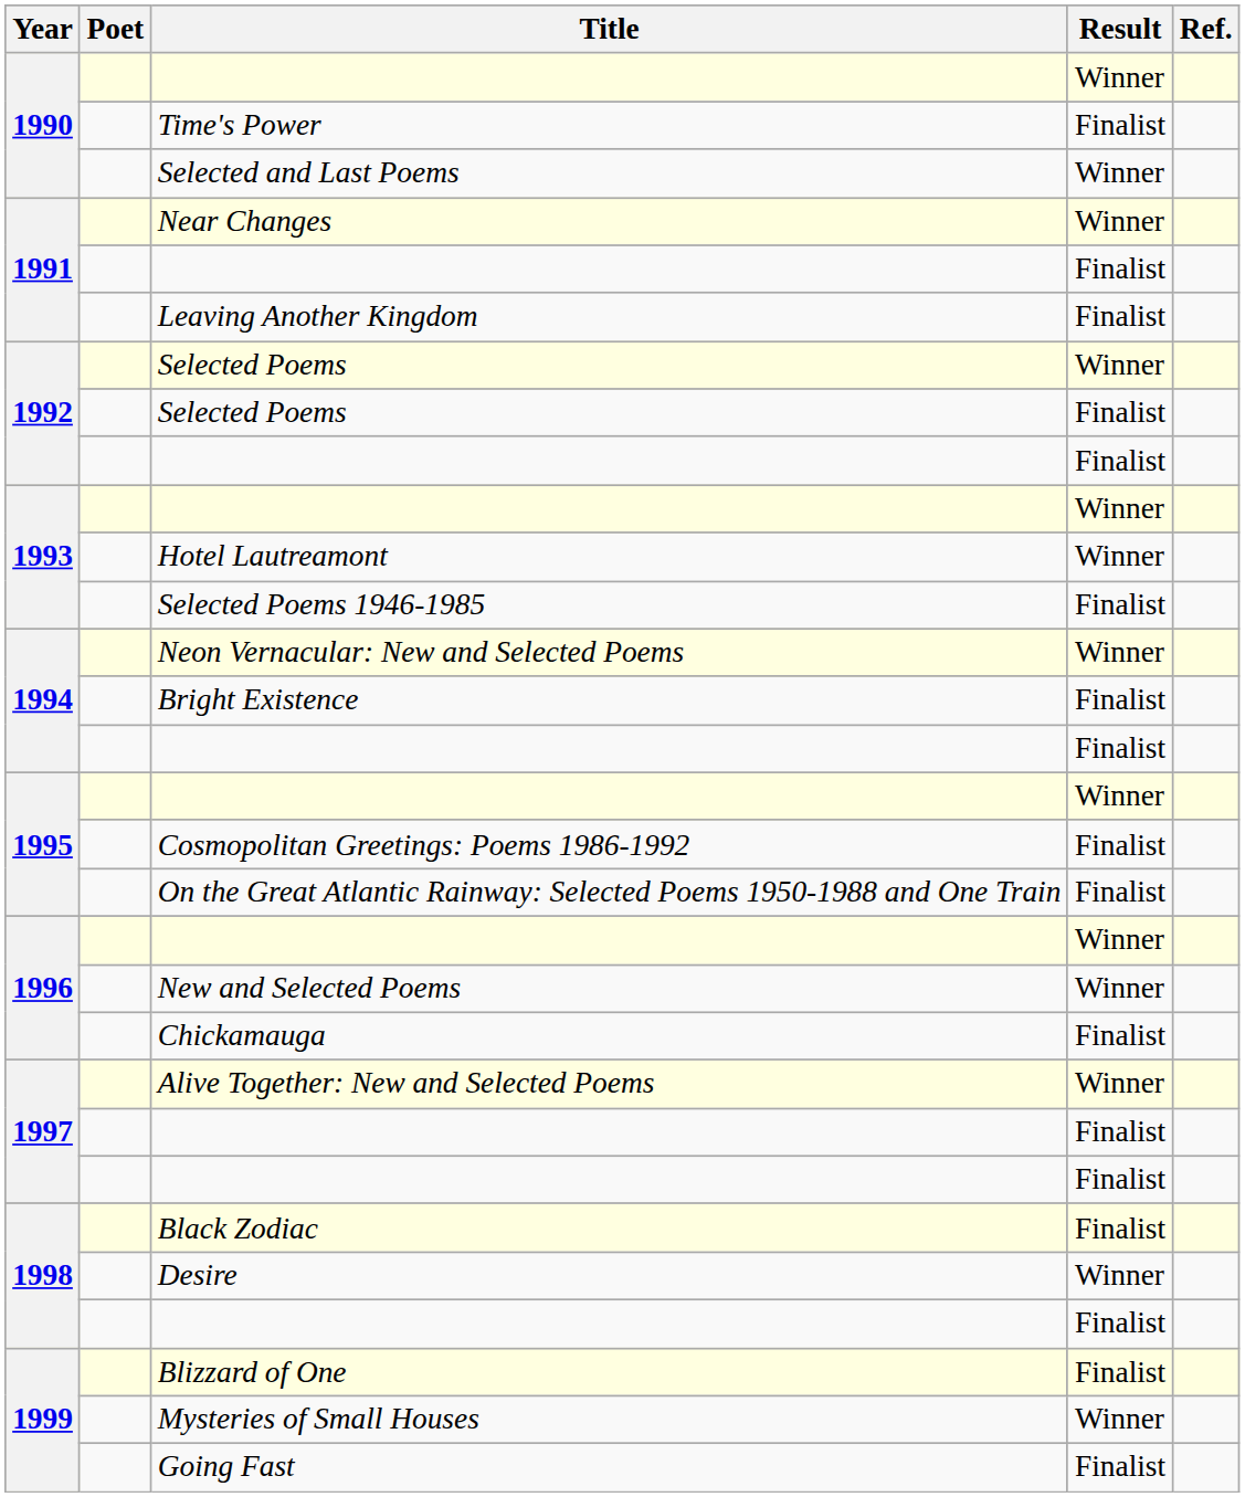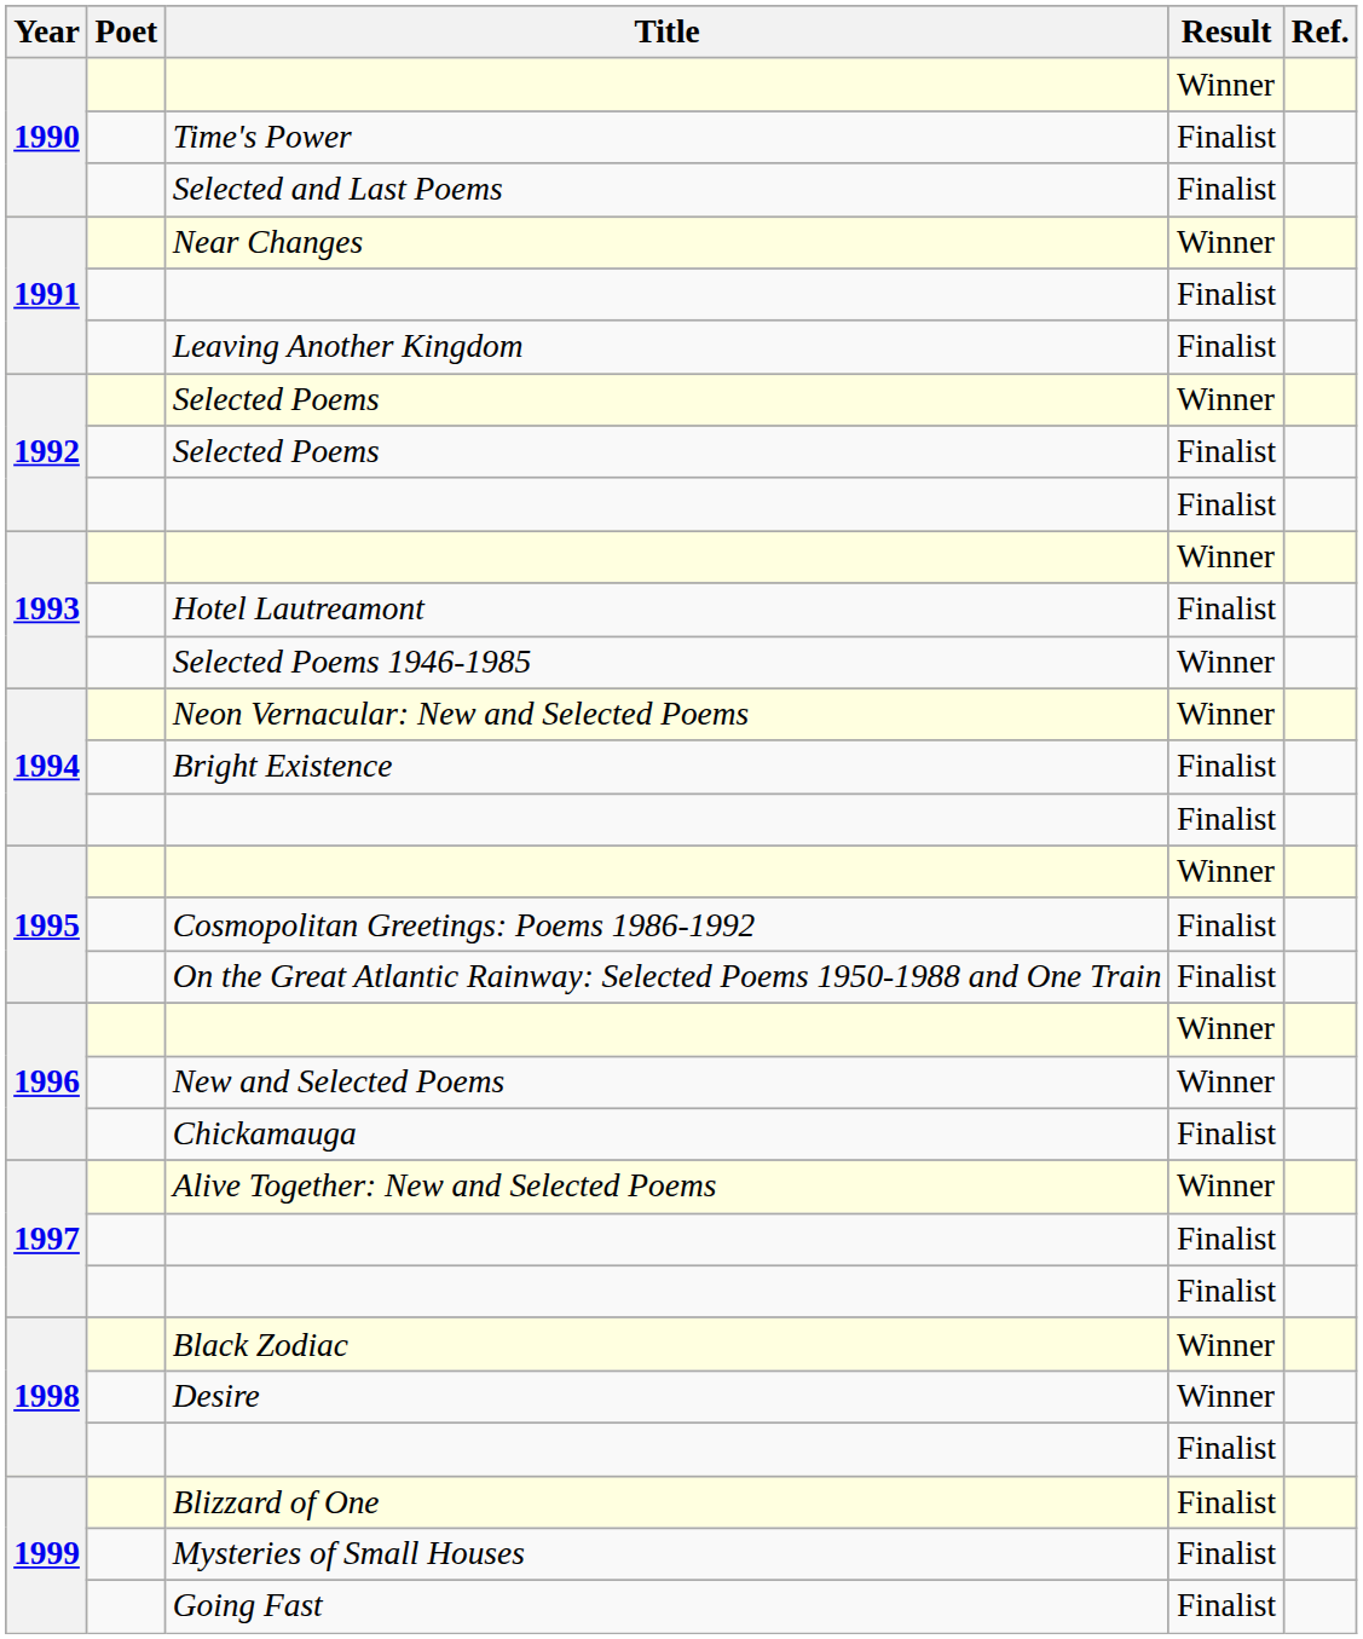 <table class="wikitable sortable mw-collapsible">
 <tr>
 <th>Year</th>
 <th>Poet</th>
 <th>Title</th>
 <th>Result</th>
 <th>Ref.</th>
 </tr>
 <tr style=background-color:lightyellow;>
 <th rowspan="3"><a href='#'>1990</a></th>
 <td></td>
 <td><em></em></td>
 <td>Winner</td>
 <td></td>
 </tr>
 <tr>
 <td></td>
 <td><em>Time's Power</em></td>
 <td>Finalist</td>
 <td></td>
 </tr>
 <tr>
 <td></td>
 <td><em>Selected and Last Poems</em></td>
-<td>Winner</td>
+<td>Finalist</td>
 <td></td>
 </tr>
 <tr style=background-color:lightyellow;>
 <th rowspan="3"><a href='#'>1991</a></th>
 <td></td>
 <td><em>Near Changes</em></td>
 <td>Winner</td>
 <td></td>
 </tr>
 <tr>
 <td></td>
 <td><em></em></td>
 <td>Finalist</td>
 <td></td>
 </tr>
 <tr>
 <td></td>
 <td><em>Leaving Another Kingdom</em></td>
 <td>Finalist</td>
 <td></td>
 </tr>
 <tr style=background-color:lightyellow;>
 <th rowspan="3"><a href='#'>1992</a></th>
 <td></td>
 <td><em>Selected Poems</em></td>
 <td>Winner</td>
 <td></td>
 </tr>
 <tr>
 <td></td>
 <td><em>Selected Poems</em></td>
 <td>Finalist</td>
 <td></td>
 </tr>
 <tr>
 <td></td>
 <td></td>
 <td>Finalist</td>
 <td></td>
 </tr>
 <tr style=background-color:lightyellow;>
 <th rowspan="3"><a href='#'>1993</a></th>
 <td></td>
 <td><em></em></td>
 <td>Winner</td>
 <td></td>
 </tr>
 <tr>
 <td></td>
 <td><em>Hotel Lautreamont</em></td>
-<td>Winner</td>
+<td>Finalist</td>
 <td></td>
 </tr>
 <tr>
 <td></td>
 <td><em>Selected Poems 1946-1985</em></td>
-<td>Finalist</td>
+<td>Winner</td>
 <td></td>
 </tr>
 <tr style=background-color:lightyellow;>
 <th rowspan="3"><a href='#'>1994</a></th>
 <td></td>
 <td><em>Neon Vernacular: New and Selected Poems</em></td>
 <td>Winner</td>
 <td></td>
 </tr>
 <tr>
 <td></td>
 <td><em>Bright Existence</em></td>
 <td>Finalist</td>
 <td></td>
 </tr>
 <tr>
 <td></td>
 <td><em></em></td>
 <td>Finalist</td>
 <td></td>
 </tr>
 <tr style=background-color:lightyellow;>
 <th rowspan="3"><a href='#'>1995</a></th>
 <td></td>
 <td><em></em></td>
 <td>Winner</td>
 <td></td>
 </tr>
 <tr>
 <td></td>
 <td><em>Cosmopolitan Greetings: Poems 1986-1992</em></td>
 <td>Finalist</td>
 <td></td>
 </tr>
 <tr>
 <td></td>
 <td><em>On the  Great Atlantic Rainway: Selected Poems 1950-1988 and One Train</em></td>
 <td>Finalist</td>
 <td></td>
 </tr>
 <tr style=background-color:lightyellow;>
 <th rowspan="3"><a href='#'>1996</a></th>
 <td></td>
 <td><em></em></td>
 <td>Winner</td>
 <td></td>
 </tr>
 <tr>
 <td></td>
 <td><em>New and Selected Poems</em></td>
 <td>Winner</td>
 <td></td>
 </tr>
 <tr>
 <td></td>
 <td><em>Chickamauga</em></td>
 <td>Finalist</td>
 <td></td>
 </tr>
 <tr style=background-color:lightyellow;>
 <th rowspan="3"><a href='#'>1997</a></th>
 <td></td>
 <td><em>Alive Together: New and Selected Poems</em></td>
 <td>Winner</td>
 <td></td>
 </tr>
 <tr>
 <td></td>
 <td><em></em></td>
 <td>Finalist</td>
 <td></td>
 </tr>
 <tr>
 <td></td>
 <td><em></em></td>
 <td>Finalist</td>
 <td></td>
 </tr>
 <tr style=background-color:lightyellow;>
 <th rowspan="3"><a href='#'>1998</a></th>
 <td></td>
 <td><em>Black Zodiac</em></td>
-<td>Finalist</td>
+<td>Winner</td>
 <td></td>
 </tr>
 <tr>
 <td></td>
 <td><em>Desire</em></td>
 <td>Winner</td>
 <td></td>
 </tr>
 <tr>
 <td></td>
 <td><em></em></td>
 <td>Finalist</td>
 <td></td>
 </tr>
 <tr style=background-color:lightyellow;>
 <th rowspan="3"><a href='#'>1999</a></th>
 <td></td>
 <td><em>Blizzard of One</em></td>
 <td>Finalist</td>
 <td></td>
 </tr>
 <tr>
 <td></td>
 <td><em>Mysteries of Small Houses</em></td>
-<td>Winner</td>
+<td>Finalist</td>
 <td></td>
 </tr>
 <tr>
 <td></td>
 <td><em>Going Fast</em></td>
 <td>Finalist</td>
 <td></td>
 </tr>
 </table>
